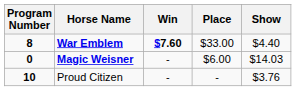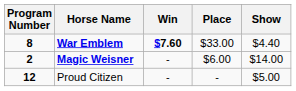 <table class="wikitable sortable" style="font-size:90%">
 <tr>
 <th width="58px">Program <br> Number</th>
 <th width="110px">Horse Name <br></th>
 <th width="58px">Win <br></th>
 <th width="58px">Place <br></th>
 <th width="58px">Show <br></th>
 </tr>
 <tr>
 <td align=center><strong>8</strong></td>
 <td><strong><a href='#'>War Emblem</a></strong></td>
 <td align=center><strong><a href='#'>$</a>7.60</strong></td>
 <td align=center>$33.00</td>
 <td align=center>$4.40</td>
 </tr>
 <tr>
-<td align=center><strong>0</strong></td>
+<td align=center><strong>2</strong></td>
 <td><strong><a href='#'>Magic Weisner</a></strong></td>
 <td align=center>-</td>
 <td align=center>$6.00</td>
-<td align=center>$14.03</td>
+<td align=center>$14.00</td>
 </tr>
 <tr>
-<td align=center><strong>10</strong></td>
+<td align=center><strong>12</strong></td>
 <td>Proud Citizen</td>
 <td align=center>-</td>
 <td align=center>-</td>
-<td align=center>$3.76</td>
+<td align=center>$5.00</td>
 </tr>
 </table>
